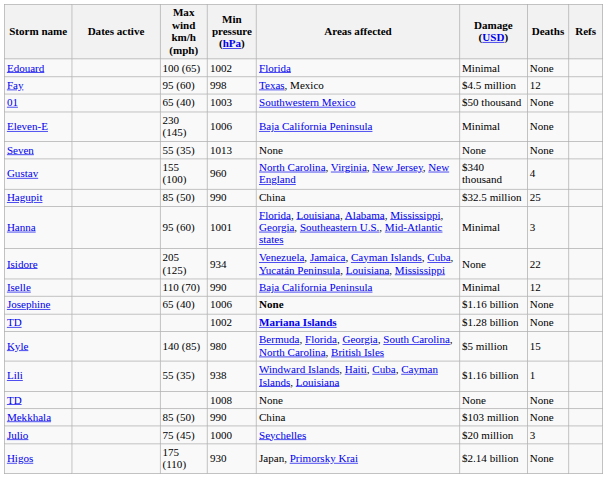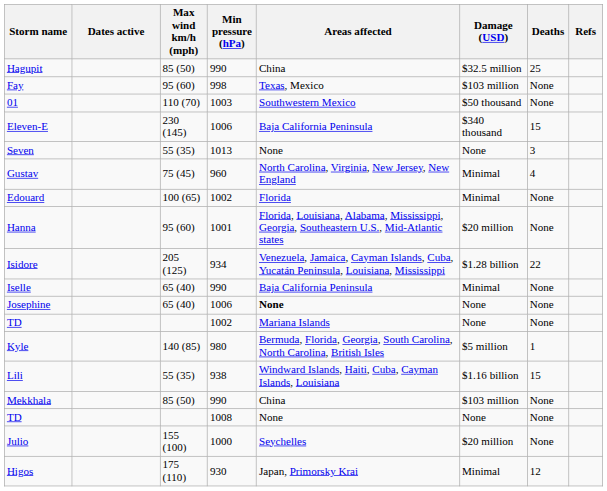 <table class="wikitable sortable">
 <tr>
 <th width="10%"><strong>Storm name</strong></th>
 <th width="13%"><strong>Dates active</strong></th>
 <th width="7%"><strong>Max wind km/h (mph)</strong></th>
 <th width="5%"><strong>Min pressure (<a href='#'>hPa</a>)</strong></th>
 <th width="30%" class="unsortable"><strong>Areas affected</strong></th>
 <th width="10%"><strong>Damage (<a href='#'>USD</a>)</strong></th>
 <th width="5%"><strong>Deaths</strong></th>
 <th width="5%" class="unsortable"><strong>Refs</strong></th>
 </tr>
 <tr>
-<td><a href='#'>Edouard</a></td>
+<td><a href='#'>Hagupit</a></td>
 <td></td>
-<td>100 (65)</td>
-<td>1002</td>
-<td><a href='#'>Florida</a></td>
-<td>Minimal</td>
-<td>None</td>
+<td>85 (50)</td>
+<td>990</td>
+<td>China</td>
+<td>$32.5 million</td>
+<td>25</td>
 <td></td>
 </tr>
 <tr>
 <td><a href='#'>Fay</a></td>
 <td></td>
 <td>95 (60)</td>
 <td>998</td>
 <td><a href='#'>Texas</a>, Mexico</td>
-<td>$4.5 million</td>
-<td>12</td>
+<td>$103 million</td>
+<td>None</td>
 <td></td>
 </tr>
 <tr>
 <td><a href='#'>01</a></td>
 <td></td>
-<td>65 (40)</td>
+<td>110 (70)</td>
 <td>1003</td>
 <td><a href='#'>Southwestern Mexico</a></td>
 <td>$50 thousand</td>
 <td>None</td>
 <td></td>
 </tr>
 <tr>
 <td><a href='#'>Eleven-E</a></td>
 <td></td>
 <td>230 (145)</td>
 <td>1006</td>
 <td><a href='#'>Baja California Peninsula</a></td>
-<td>Minimal</td>
-<td>None</td>
+<td>$340 thousand</td>
+<td>15</td>
 <td></td>
 </tr>
 <tr>
 <td><a href='#'>Seven</a></td>
 <td></td>
 <td>55 (35)</td>
 <td>1013</td>
 <td>None</td>
 <td>None</td>
-<td>None</td>
+<td>3</td>
 <td></td>
 </tr>
 <tr>
 <td><a href='#'>Gustav</a></td>
 <td></td>
-<td>155 (100)</td>
+<td>75 (45)</td>
 <td>960</td>
 <td><a href='#'>North Carolina</a>, <a href='#'>Virginia</a>, <a href='#'>New Jersey</a>, <a href='#'>New England</a></td>
-<td>$340 thousand</td>
+<td>Minimal</td>
 <td>4</td>
 <td></td>
 </tr>
 <tr>
-<td><a href='#'>Hagupit</a></td>
+<td><a href='#'>Edouard</a></td>
 <td></td>
-<td>85 (50)</td>
-<td>990</td>
-<td>China</td>
-<td>$32.5 million</td>
-<td>25</td>
+<td>100 (65)</td>
+<td>1002</td>
+<td><a href='#'>Florida</a></td>
+<td>Minimal</td>
+<td>None</td>
 <td></td>
 </tr>
 <tr>
 <td><a href='#'>Hanna</a></td>
 <td></td>
 <td>95 (60)</td>
 <td>1001</td>
 <td><a href='#'>Florida</a>, <a href='#'>Louisiana</a>, <a href='#'>Alabama</a>, <a href='#'>Mississippi</a>, <a href='#'>Georgia</a>, <a href='#'>Southeastern U.S.</a>, <a href='#'>Mid-Atlantic states</a></td>
-<td>Minimal</td>
-<td>3</td>
+<td>$20 million</td>
+<td>None</td>
 <td></td>
 </tr>
 <tr>
 <td><a href='#'>Isidore</a></td>
 <td></td>
 <td>205 (125)</td>
 <td>934</td>
 <td><a href='#'>Venezuela</a>, <a href='#'>Jamaica</a>, <a href='#'>Cayman Islands</a>, <a href='#'>Cuba</a>, <a href='#'>Yucatán Peninsula</a>, <a href='#'>Louisiana</a>, <a href='#'>Mississippi</a></td>
-<td>None</td>
+<td>$1.28 billion</td>
 <td>22</td>
 <td></td>
 </tr>
 <tr>
 <td><a href='#'>Iselle</a></td>
 <td></td>
-<td>110 (70)</td>
+<td>65 (40)</td>
 <td>990</td>
 <td><a href='#'>Baja California Peninsula</a></td>
 <td>Minimal</td>
-<td>12</td>
+<td>None</td>
 <td></td>
 </tr>
 <tr>
 <td><a href='#'>Josephine</a></td>
 <td></td>
 <td>65 (40)</td>
 <td>1006</td>
 <td><strong>None</strong></td>
-<td>$1.16 billion</td>
+<td>None</td>
 <td>None</td>
 <td></td>
 </tr>
 <tr>
 <td><a href='#'>TD</a></td>
 <td></td>
 <td></td>
 <td>1002</td>
-<td><strong><a href='#'>Mariana Islands</a></strong></td>
-<td>$1.28 billion</td>
+<td><a href='#'>Mariana Islands</a></td>
+<td>None</td>
 <td>None</td>
 <td></td>
 </tr>
 <tr>
 <td><a href='#'>Kyle</a></td>
 <td></td>
 <td>140 (85)</td>
 <td>980</td>
 <td><a href='#'>Bermuda</a>, <a href='#'>Florida</a>, <a href='#'>Georgia</a>, <a href='#'>South Carolina</a>, <a href='#'>North Carolina</a>, <a href='#'>British Isles</a></td>
 <td>$5 million</td>
-<td>15</td>
+<td>1</td>
 <td></td>
 </tr>
 <tr>
 <td><a href='#'>Lili</a></td>
 <td></td>
 <td>55 (35)</td>
 <td>938</td>
 <td><a href='#'>Windward Islands</a>, <a href='#'>Haiti</a>, <a href='#'>Cuba</a>, <a href='#'>Cayman Islands</a>, <a href='#'>Louisiana</a></td>
 <td>$1.16 billion</td>
-<td>1</td>
+<td>15</td>
+<td></td>
+</tr>
+<tr>
+<td><a href='#'>Mekkhala</a></td>
+<td></td>
+<td>85 (50)</td>
+<td>990</td>
+<td>China</td>
+<td>$103 million</td>
+<td>None</td>
 <td></td>
 </tr>
 <tr>
 <td><a href='#'>TD</a></td>
 <td></td>
 <td></td>
 <td>1008</td>
 <td>None</td>
 <td>None</td>
 <td>None</td>
 <td></td>
 </tr>
 <tr>
-<td><a href='#'>Mekkhala</a></td>
-<td></td>
-<td>85 (50)</td>
-<td>990</td>
-<td>China</td>
-<td>$103 million</td>
-<td>None</td>
-<td></td>
-</tr>
-<tr>
 <td><a href='#'>Julio</a></td>
 <td></td>
-<td>75 (45)</td>
+<td>155 (100)</td>
 <td>1000</td>
 <td><a href='#'>Seychelles</a></td>
 <td>$20 million</td>
-<td>3</td>
+<td>None</td>
 <td></td>
 </tr>
 <tr>
 <td><a href='#'>Higos</a></td>
 <td></td>
 <td>175 (110)</td>
 <td>930</td>
 <td>Japan, <a href='#'>Primorsky Krai</a></td>
-<td>$2.14 billion</td>
-<td>None</td>
+<td>Minimal</td>
+<td>12</td>
 <td></td>
 </tr>
 </table>
